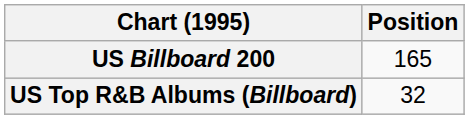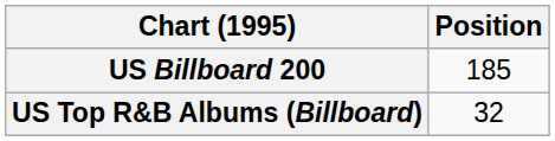 <table class="wikitable sortable plainrowheaders" style="text-align:center">
 <tr>
 <th scope="col">Chart (1995)</th>
 <th scope="col">Position</th>
 </tr>
 <tr>
 <th scope="row">US <em>Billboard</em> 200</th>
-<td>165</td>
+<td>185</td>
 </tr>
 <tr>
 <th scope="row">US Top R&B Albums (<em>Billboard</em>)</th>
 <td>32</td>
 </tr>
 </table>
